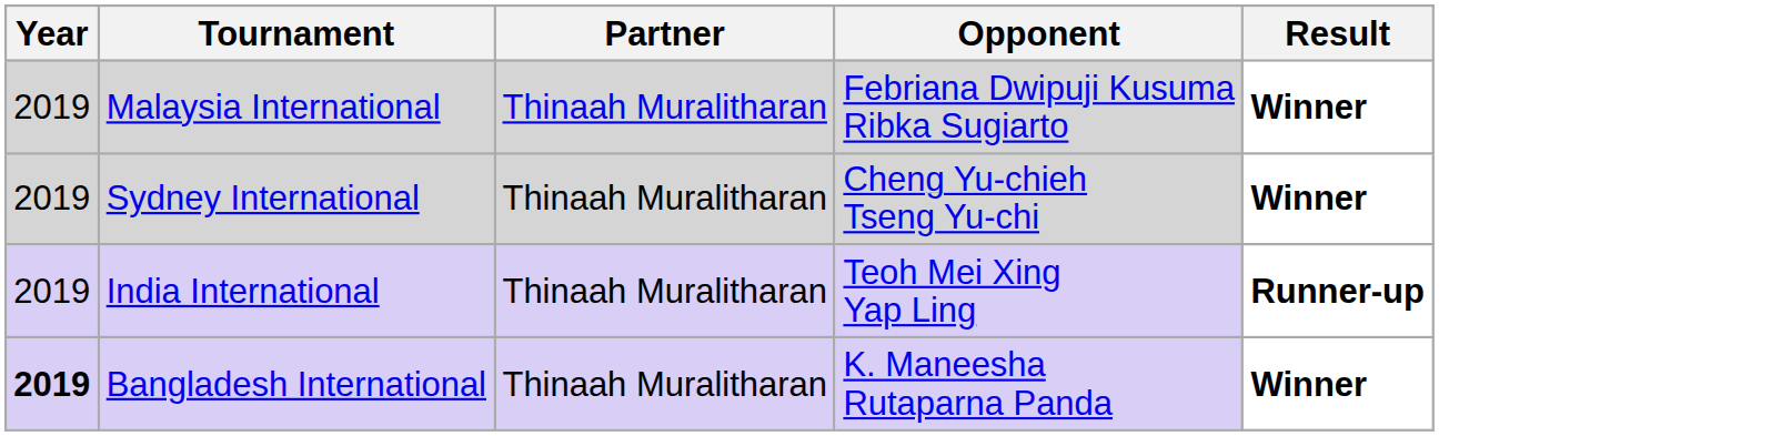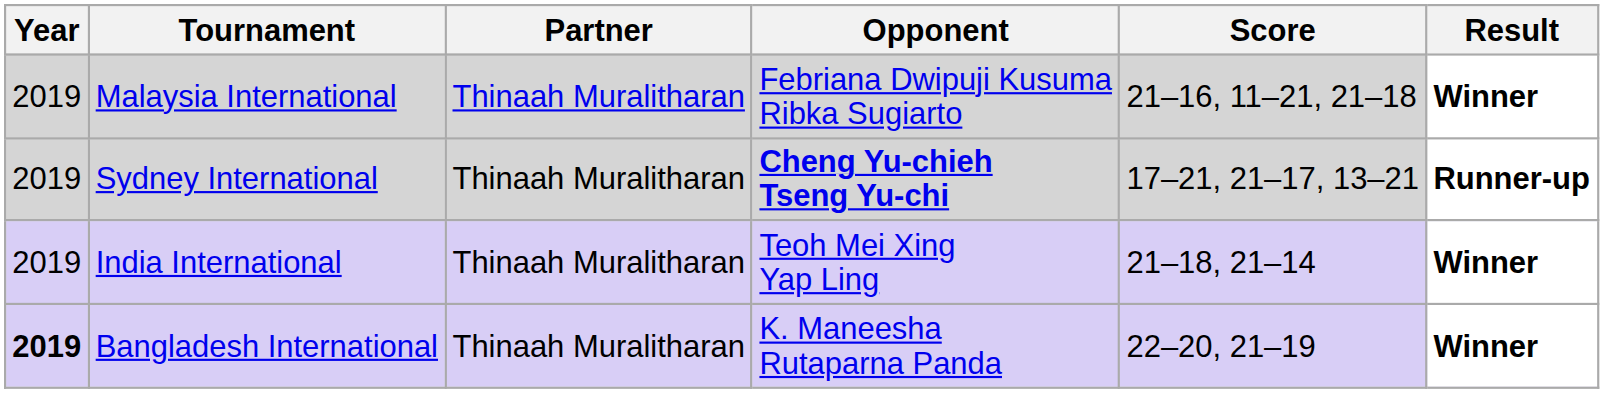 <table class="sortable wikitable" style="font-size: 90%;">
 <tr>
 <th>Year</th>
 <th>Tournament</th>
 <th>Partner</th>
 <th>Opponent</th>
+<th>Score</th>
 <th>Result</th>
 </tr>
 <tr style="background:#D5D5D5">
 <td align="center">2019</td>
 <td align="left"><a href='#'>Malaysia International</a></td>
 <td align="left"> <a href='#'>Thinaah Muralitharan</a></td>
 <td align="left"> <a href='#'>Febriana Dwipuji Kusuma</a> <br>  <a href='#'>Ribka Sugiarto</a></td>
+<td align="left">21–16, 11–21, 21–18</td>
 <td style="text-align:left; background:white"> <strong>Winner</strong></td>
 </tr>
 <tr style="background:#D5D5D5">
 <td align="center">2019</td>
 <td align="left"><a href='#'>Sydney International</a></td>
 <td align="left"> Thinaah Muralitharan</td>
-<td align="left"> <a href='#'>Cheng Yu-chieh</a> <br>  <a href='#'>Tseng Yu-chi</a></td>
-<td style="text-align:left; background:white"> <strong>Winner</strong></td>
+<td align="left"><strong> <a href='#'>Cheng Yu-chieh</a> <br>  <a href='#'>Tseng Yu-chi</a></strong></td>
+<td align="left">17–21, 21–17, 13–21</td>
+<td style="text-align:left; background:white"> <strong>Runner-up</strong></td>
 </tr>
 <tr style="background:#D8CEF6">
 <td align="center">2019</td>
 <td align="left"><a href='#'>India International</a></td>
 <td align="left"> Thinaah Muralitharan</td>
 <td align="left"> <a href='#'>Teoh Mei Xing</a> <br>  <a href='#'>Yap Ling</a></td>
-<td style="text-align:left; background:white"> <strong>Runner-up</strong></td>
+<td align="left">21–18, 21–14</td>
+<td style="text-align:left; background:white"> <strong>Winner</strong></td>
 </tr>
 <tr style="background:#D8CEF6">
 <td align="center"><strong>2019</strong></td>
 <td align="left"><a href='#'>Bangladesh International</a></td>
 <td align="left"> Thinaah Muralitharan</td>
 <td align="left"> <a href='#'>K. Maneesha</a> <br>  <a href='#'>Rutaparna Panda</a></td>
+<td align="left">22–20, 21–19</td>
 <td style="text-align:left; background:white"> <strong>Winner</strong></td>
 </tr>
 </table>
